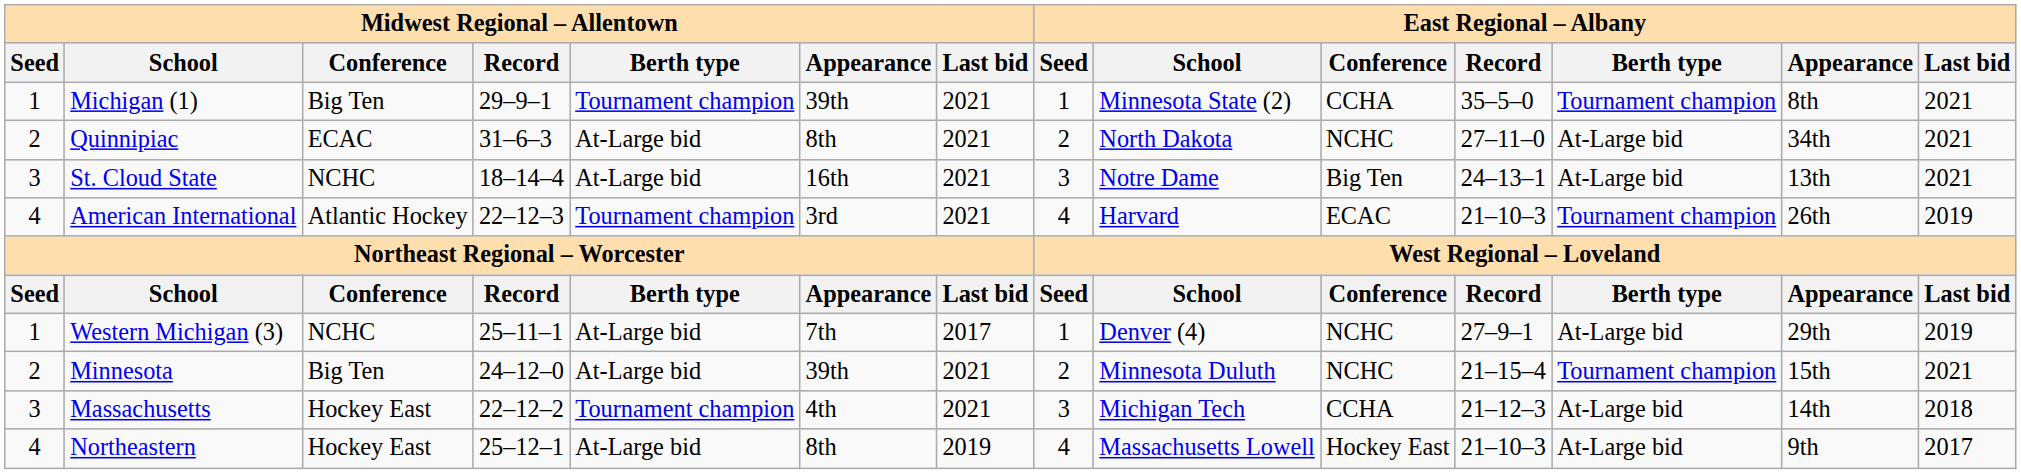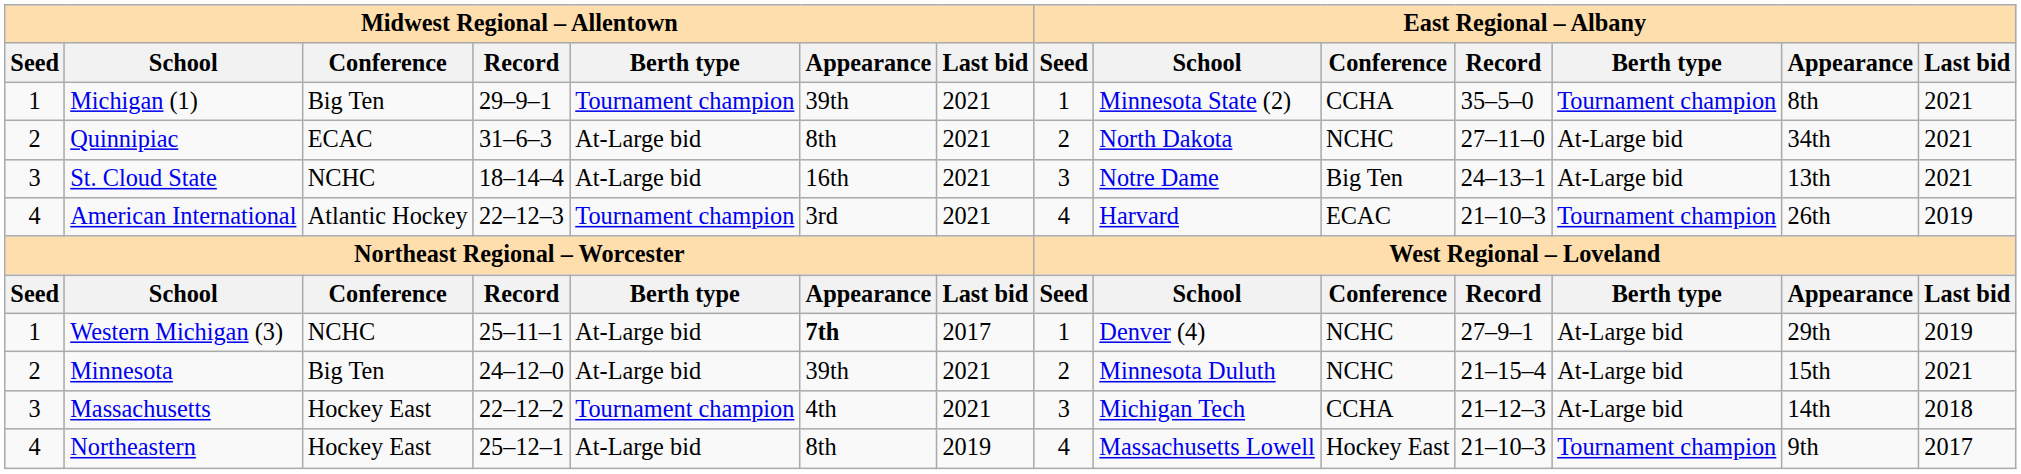 <table class="wikitable">
 <tr>
 <th colspan="7" style="background:#ffdead;">Midwest Regional – Allentown</th>
 <th colspan="7" style="background:#ffdead;">East Regional – Albany</th>
 </tr>
 <tr>
 <th>Seed</th>
 <th>School</th>
 <th>Conference</th>
 <th>Record</th>
 <th>Berth type</th>
 <th>Appearance</th>
 <th>Last bid</th>
 <th>Seed</th>
 <th>School</th>
 <th>Conference</th>
 <th>Record</th>
 <th>Berth type</th>
 <th>Appearance</th>
 <th>Last bid</th>
 </tr>
 <tr>
 <td align=center>1</td>
 <td><a href='#'>Michigan</a> (1)</td>
 <td>Big Ten</td>
 <td>29–9–1</td>
 <td><a href='#'>Tournament champion</a></td>
 <td>39th</td>
 <td>2021</td>
 <td align=center>1</td>
 <td><a href='#'>Minnesota State</a> (2)</td>
 <td>CCHA</td>
 <td>35–5–0</td>
 <td><a href='#'>Tournament champion</a></td>
 <td>8th</td>
 <td>2021</td>
 </tr>
 <tr>
 <td align=center>2</td>
 <td><a href='#'>Quinnipiac</a></td>
 <td>ECAC</td>
 <td>31–6–3</td>
 <td>At-Large bid</td>
 <td>8th</td>
 <td>2021</td>
 <td align=center>2</td>
 <td><a href='#'>North Dakota</a></td>
 <td>NCHC</td>
 <td>27–11–0</td>
 <td>At-Large bid</td>
 <td>34th</td>
 <td>2021</td>
 </tr>
 <tr>
 <td align=center>3</td>
 <td><a href='#'>St. Cloud State</a></td>
 <td>NCHC</td>
 <td>18–14–4</td>
 <td>At-Large bid</td>
 <td>16th</td>
 <td>2021</td>
 <td align=center>3</td>
 <td><a href='#'>Notre Dame</a></td>
 <td>Big Ten</td>
 <td>24–13–1</td>
 <td>At-Large bid</td>
 <td>13th</td>
 <td>2021</td>
 </tr>
 <tr>
 <td align=center>4</td>
 <td><a href='#'>American International</a></td>
 <td>Atlantic Hockey</td>
 <td>22–12–3</td>
 <td><a href='#'>Tournament champion</a></td>
 <td>3rd</td>
 <td>2021</td>
 <td align=center>4</td>
 <td><a href='#'>Harvard</a></td>
 <td>ECAC</td>
 <td>21–10–3</td>
 <td><a href='#'>Tournament champion</a></td>
 <td>26th</td>
 <td>2019</td>
 </tr>
 <tr>
 <th colspan="7" style="background:#ffdead;">Northeast Regional – Worcester</th>
 <th colspan="7" style="background:#ffdead;">West Regional – Loveland</th>
 </tr>
 <tr>
 <th>Seed</th>
 <th>School</th>
 <th>Conference</th>
 <th>Record</th>
 <th>Berth type</th>
 <th>Appearance</th>
 <th>Last bid</th>
 <th>Seed</th>
 <th>School</th>
 <th>Conference</th>
 <th>Record</th>
 <th>Berth type</th>
 <th>Appearance</th>
 <th>Last bid</th>
 </tr>
 <tr>
 <td align=center>1</td>
 <td><a href='#'>Western Michigan</a> (3)</td>
 <td>NCHC</td>
 <td>25–11–1</td>
 <td>At-Large bid</td>
-<td>7th</td>
+<td><strong>7th</strong></td>
 <td>2017</td>
 <td align=center>1</td>
 <td><a href='#'>Denver</a> (4)</td>
 <td>NCHC</td>
 <td>27–9–1</td>
 <td>At-Large bid</td>
 <td>29th</td>
 <td>2019</td>
 </tr>
 <tr>
 <td align=center>2</td>
 <td><a href='#'>Minnesota</a></td>
 <td>Big Ten</td>
 <td>24–12–0</td>
 <td>At-Large bid</td>
 <td>39th</td>
 <td>2021</td>
 <td align=center>2</td>
 <td><a href='#'>Minnesota Duluth</a></td>
 <td>NCHC</td>
 <td>21–15–4</td>
-<td><a href='#'>Tournament champion</a></td>
+<td>At-Large bid</td>
 <td>15th</td>
 <td>2021</td>
 </tr>
 <tr>
 <td align=center>3</td>
 <td><a href='#'>Massachusetts</a></td>
 <td>Hockey East</td>
 <td>22–12–2</td>
 <td><a href='#'>Tournament champion</a></td>
 <td>4th</td>
 <td>2021</td>
 <td align=center>3</td>
 <td><a href='#'>Michigan Tech</a></td>
 <td>CCHA</td>
 <td>21–12–3</td>
 <td>At-Large bid</td>
 <td>14th</td>
 <td>2018</td>
 </tr>
 <tr>
 <td align=center>4</td>
 <td><a href='#'>Northeastern</a></td>
 <td>Hockey East</td>
 <td>25–12–1</td>
 <td>At-Large bid</td>
 <td>8th</td>
 <td>2019</td>
 <td align=center>4</td>
 <td><a href='#'>Massachusetts Lowell</a></td>
 <td>Hockey East</td>
 <td>21–10–3</td>
-<td>At-Large bid</td>
+<td><a href='#'>Tournament champion</a></td>
 <td>9th</td>
 <td>2017</td>
 </tr>
 </table>
